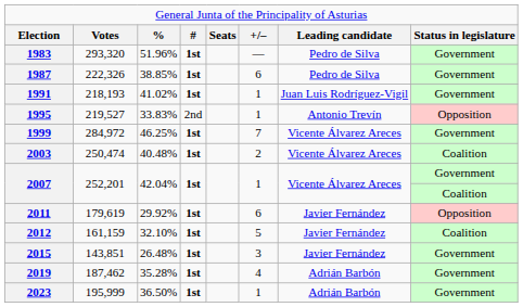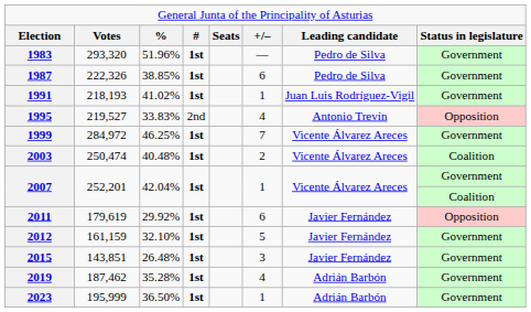 <table class="wikitable" style="font-size:90%; text-align:center;">
 <tr>
 <td colspan="8"><a href='#'>General Junta of the Principality of Asturias</a></td>
 </tr>
 <tr>
 <th width="75">Election</th>
 <th width="70">Votes</th>
 <th width="35">%</th>
 <th width="25">#</th>
 <th>Seats</th>
 <th width="40">+/–</th>
 <th>Leading candidate</th>
 <th>Status in legislature</th>
 </tr>
 <tr>
 <th><a href='#'>1983</a></th>
 <td>293,320</td>
 <td>51.96%</td>
 <td><strong>1st</strong></td>
 <td></td>
 <td>—</td>
 <td><a href='#'>Pedro de Silva</a></td>
 <td style="background:#cfc;">Government</td>
 </tr>
 <tr>
 <th><a href='#'>1987</a></th>
 <td>222,326</td>
 <td>38.85%</td>
 <td><strong>1st</strong></td>
 <td></td>
 <td>6</td>
 <td><a href='#'>Pedro de Silva</a></td>
 <td style="background:#cfc;">Government</td>
 </tr>
 <tr>
 <th><a href='#'>1991</a></th>
 <td>218,193</td>
 <td>41.02%</td>
 <td><strong>1st</strong></td>
 <td></td>
 <td>1</td>
 <td><a href='#'>Juan Luis Rodríguez-Vigil</a></td>
 <td style="background:#cfc;">Government</td>
 </tr>
 <tr>
 <th><a href='#'>1995</a></th>
 <td>219,527</td>
 <td>33.83%</td>
 <td>2nd</td>
 <td></td>
-<td>1</td>
+<td>4</td>
 <td><a href='#'>Antonio Trevín</a></td>
 <td style="background:#fcc;">Opposition</td>
 </tr>
 <tr>
 <th><a href='#'>1999</a></th>
 <td>284,972</td>
 <td>46.25%</td>
 <td><strong>1st</strong></td>
 <td></td>
 <td>7</td>
 <td><a href='#'>Vicente Álvarez Areces</a></td>
 <td style="background:#cfc;">Government</td>
 </tr>
 <tr>
 <th><a href='#'>2003</a></th>
 <td>250,474</td>
 <td>40.48%</td>
 <td><strong>1st</strong></td>
 <td></td>
 <td>2</td>
 <td><a href='#'>Vicente Álvarez Areces</a></td>
 <td style="background:#cfc;">Coalition</td>
 </tr>
 <tr>
 <th rowspan="2"><a href='#'>2007</a></th>
 <td rowspan="2">252,201</td>
 <td rowspan="2">42.04%</td>
 <td rowspan="2"><strong>1st</strong></td>
 <td rowspan="2"></td>
 <td rowspan="2">1</td>
 <td rowspan="2"><a href='#'>Vicente Álvarez Areces</a></td>
 <td style="background:#cfc;">Government </td>
 </tr>
 <tr>
 <td style="background:#cfc;">Coalition </td>
 </tr>
 <tr>
 <th><a href='#'>2011</a></th>
 <td>179,619</td>
 <td>29.92%</td>
 <td><strong>1st</strong></td>
 <td></td>
 <td>6</td>
 <td><a href='#'>Javier Fernández</a></td>
 <td style="background:#fcc;">Opposition</td>
 </tr>
 <tr>
 <th><a href='#'>2012</a></th>
 <td>161,159</td>
 <td>32.10%</td>
 <td><strong>1st</strong></td>
 <td></td>
 <td>5</td>
 <td><a href='#'>Javier Fernández</a></td>
-<td style="background:#cfc;">Coalition</td>
+<td style="background:#cfc;">Government</td>
 </tr>
 <tr>
 <th><a href='#'>2015</a></th>
 <td>143,851</td>
 <td>26.48%</td>
 <td><strong>1st</strong></td>
 <td></td>
 <td>3</td>
 <td><a href='#'>Javier Fernández</a></td>
 <td style="background:#cfc;">Government</td>
 </tr>
 <tr>
 <th><a href='#'>2019</a></th>
 <td>187,462</td>
 <td>35.28%</td>
 <td><strong>1st</strong></td>
 <td></td>
 <td>4</td>
 <td><a href='#'>Adrián Barbón</a></td>
 <td style="background:#cfc;">Government</td>
 </tr>
 <tr>
 <th><a href='#'>2023</a></th>
 <td>195,999</td>
 <td>36.50%</td>
 <td><strong>1st</strong></td>
 <td></td>
 <td>1</td>
 <td><a href='#'>Adrián Barbón</a></td>
 <td style="background:#cfc;">Government</td>
 </tr>
 </table>
